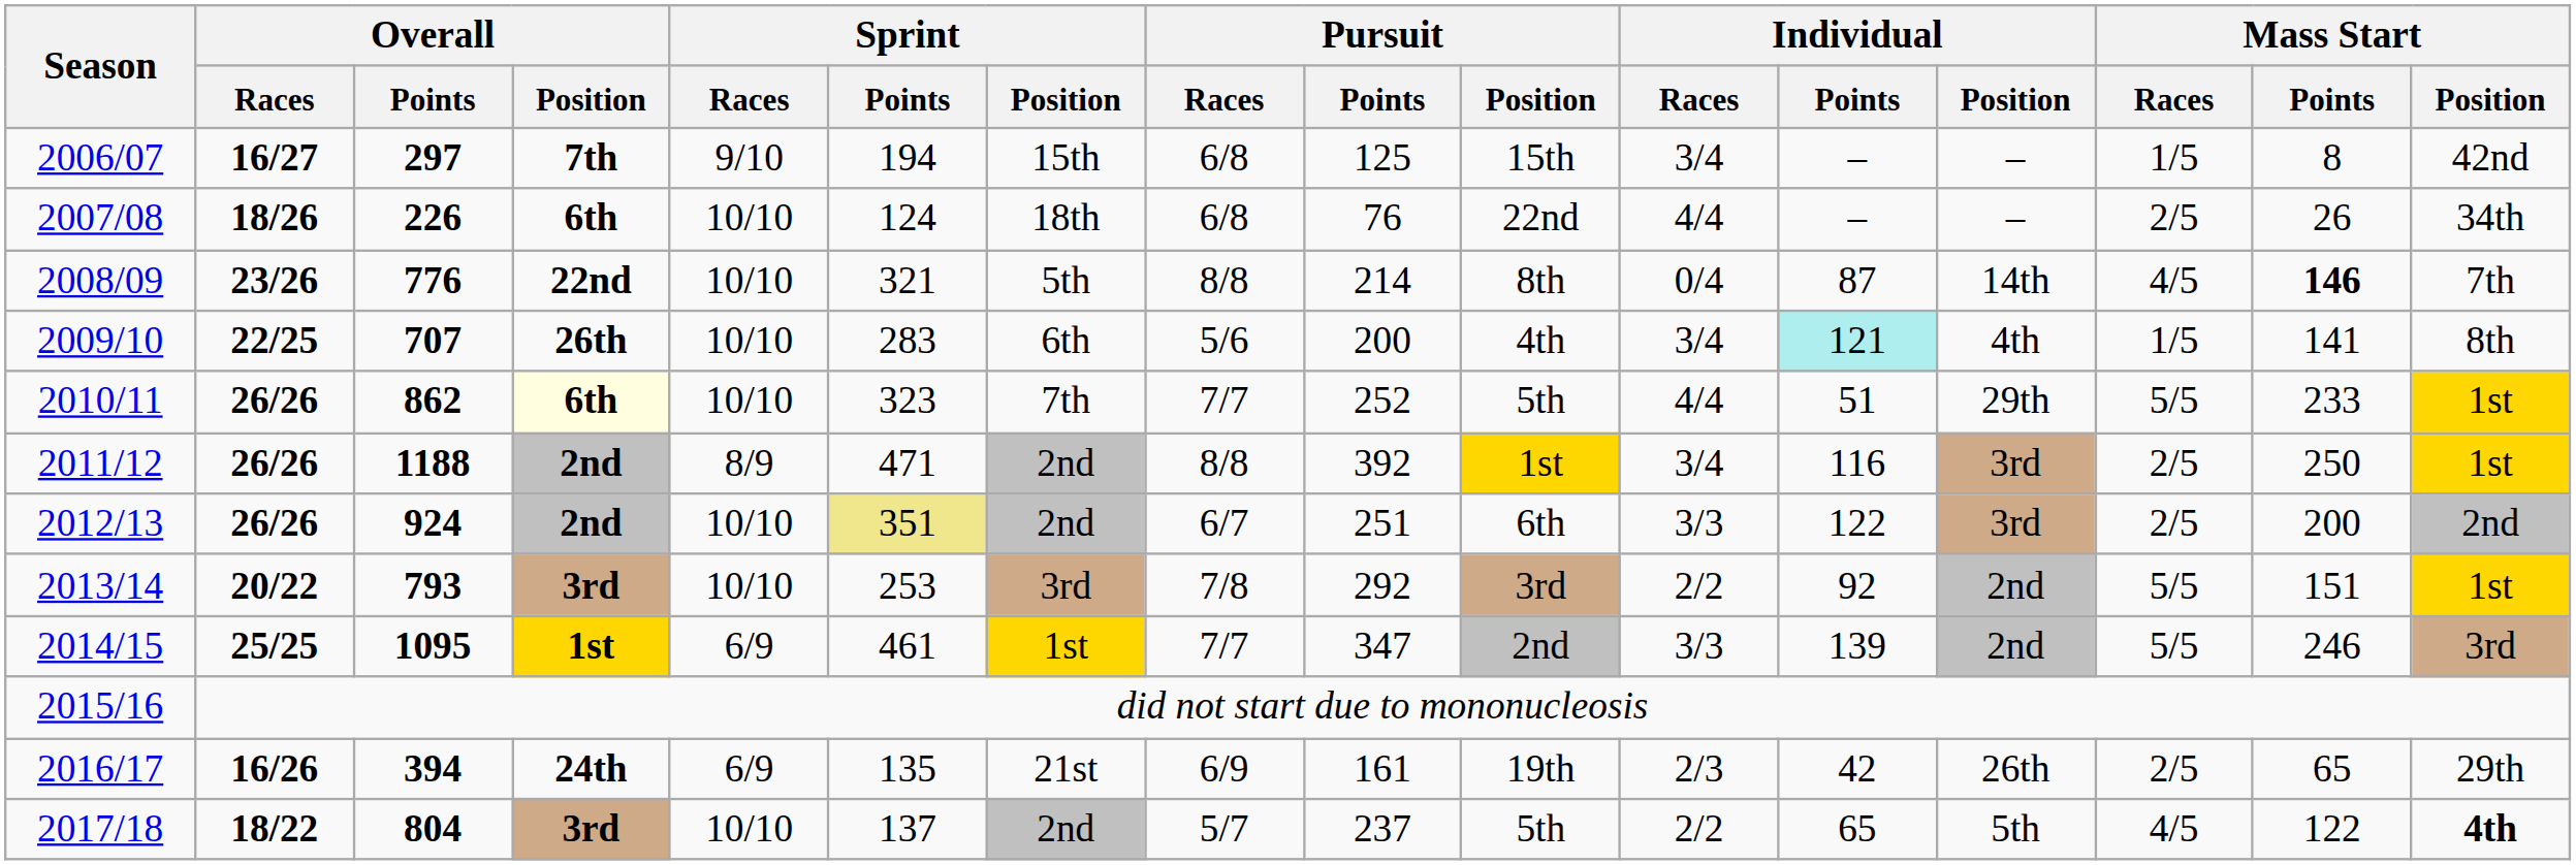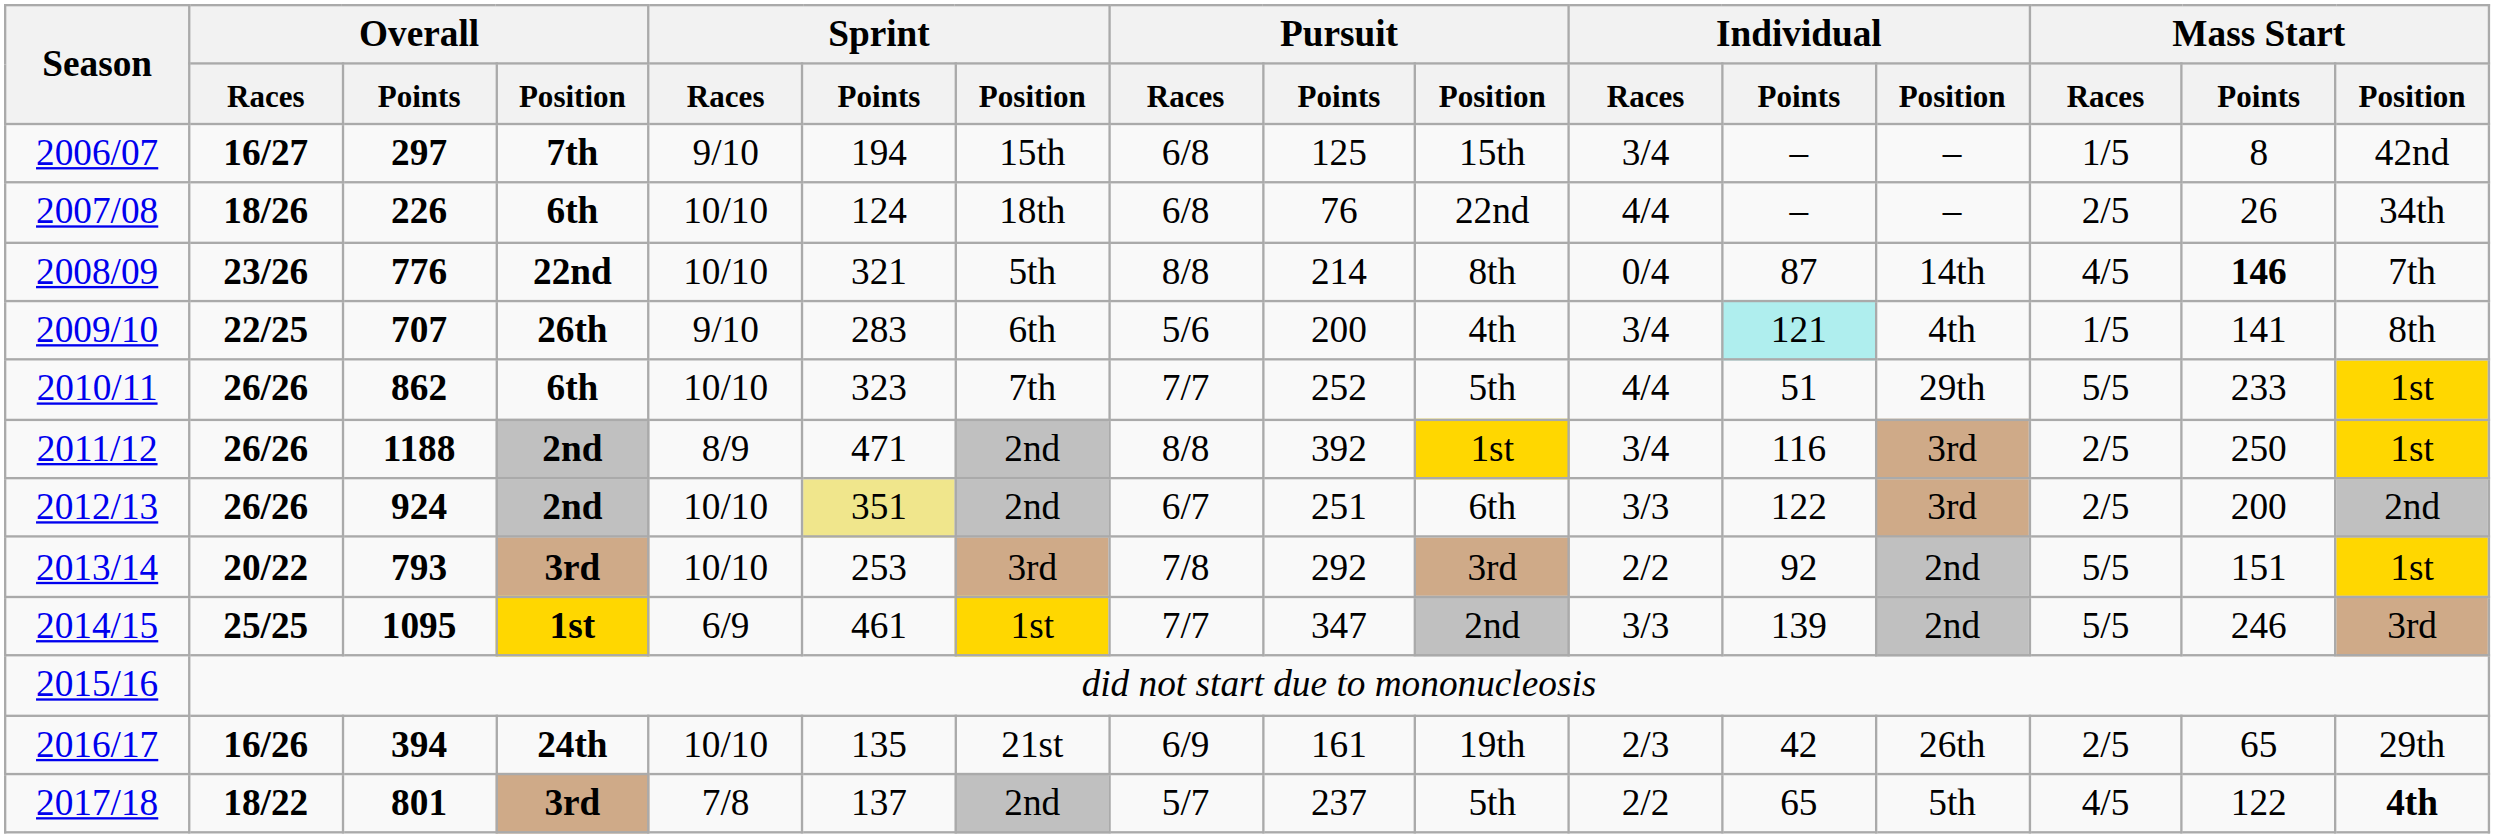 <table class="wikitable" style="text-align:center;">
 <tr class="hintergrundfarbe5">
 <th rowspan="2" style="width:6%;">Season</th>
 <th colspan="3">Overall</th>
 <th colspan="3">Sprint</th>
 <th colspan="3">Pursuit</th>
 <th colspan="3">Individual</th>
 <th colspan="3">Mass Start</th>
 </tr>
 <tr class="hintergrundfarbe5">
 <th style="width:5%;"><small>Races</small></th>
 <th style="width:5%;"><small>Points</small></th>
 <th style="width:5%;"><small>Position</small></th>
 <th style="width:5%;"><small>Races</small></th>
 <th style="width:5%;"><small>Points</small></th>
 <th style="width:5%;"><small>Position</small></th>
 <th style="width:5%;"><small>Races</small></th>
 <th style="width:5%;"><small>Points</small></th>
 <th style="width:5%;"><small>Position</small></th>
 <th style="width:5%;"><small>Races</small></th>
 <th style="width:5%;"><small>Points</small></th>
 <th style="width:5%;"><small>Position</small></th>
 <th style="width:5%;"><small>Races</small></th>
 <th style="width:5%;"><small>Points</small></th>
 <th style="width:5%;"><small>Position</small></th>
 </tr>
 <tr>
 <td><a href='#'>2006/07</a></td>
 <td><strong>16/27</strong></td>
 <td><strong>297</strong></td>
 <td><strong>7th</strong></td>
 <td>9/10</td>
 <td>194</td>
 <td>15th</td>
 <td>6/8</td>
 <td>125</td>
 <td>15th</td>
 <td>3/4</td>
 <td>–</td>
 <td>–</td>
 <td>1/5</td>
 <td>8</td>
 <td>42nd</td>
 </tr>
 <tr>
 <td><a href='#'>2007/08</a></td>
 <td><strong>18/26</strong></td>
 <td><strong>226</strong></td>
 <td><strong>6th</strong></td>
 <td>10/10</td>
 <td>124</td>
 <td>18th</td>
 <td>6/8</td>
 <td>76</td>
 <td>22nd</td>
 <td>4/4</td>
 <td>–</td>
 <td>–</td>
 <td>2/5</td>
 <td>26</td>
 <td>34th</td>
 </tr>
 <tr>
 <td><a href='#'>2008/09</a></td>
 <td><strong>23/26</strong></td>
 <td><strong>776</strong></td>
 <td><strong>22nd</strong></td>
 <td>10/10</td>
 <td>321</td>
 <td>5th</td>
 <td>8/8</td>
 <td>214</td>
 <td>8th</td>
 <td>0/4</td>
 <td>87</td>
 <td>14th</td>
 <td>4/5</td>
 <td><strong>146</strong></td>
 <td>7th</td>
 </tr>
 <tr>
 <td><a href='#'>2009/10</a></td>
 <td><strong>22/25</strong></td>
 <td><strong>707</strong></td>
 <td><strong>26th</strong></td>
-<td>10/10</td>
+<td>9/10</td>
 <td>283</td>
 <td>6th</td>
 <td>5/6</td>
 <td>200</td>
 <td>4th</td>
 <td>3/4</td>
 <td style="background: paleturquoise;">121</td>
 <td>4th</td>
 <td>1/5</td>
 <td>141</td>
 <td>8th</td>
 </tr>
 <tr>
 <td><a href='#'>2010/11</a></td>
 <td><strong>26/26</strong></td>
 <td><strong>862</strong></td>
-<td style="background: lightyellow;"><strong>6th</strong></td>
+<td><strong>6th</strong></td>
 <td>10/10</td>
 <td>323</td>
 <td>7th</td>
 <td>7/7</td>
 <td>252</td>
 <td>5th</td>
 <td>4/4</td>
 <td>51</td>
 <td>29th</td>
 <td>5/5</td>
 <td>233</td>
 <td style=" background:gold;">1st</td>
 </tr>
 <tr>
 <td><a href='#'>2011/12</a></td>
 <td><strong>26/26</strong></td>
 <td><strong>1188</strong></td>
 <td style="background:silver;"><strong>2nd</strong></td>
 <td>8/9</td>
 <td>471</td>
 <td style="background:silver;">2nd</td>
 <td>8/8</td>
 <td>392</td>
 <td style=" background:gold">1st</td>
 <td>3/4</td>
 <td>116</td>
 <td style="background:#cfaa88;">3rd</td>
 <td>2/5</td>
 <td>250</td>
 <td style="background:gold;">1st</td>
 </tr>
 <tr>
 <td><a href='#'>2012/13</a></td>
 <td><strong>26/26</strong></td>
 <td><strong>924</strong></td>
 <td style="background:silver;"><strong>2nd</strong></td>
 <td>10/10</td>
 <td style="background: khaki;">351</td>
 <td style="background:silver;">2nd</td>
 <td>6/7</td>
 <td>251</td>
 <td>6th</td>
 <td>3/3</td>
 <td>122</td>
 <td style="background:#cfaa88;">3rd</td>
 <td>2/5</td>
 <td>200</td>
 <td style="background:silver;">2nd</td>
 </tr>
 <tr>
 <td><a href='#'>2013/14</a></td>
 <td><strong>20/22</strong></td>
 <td><strong>793</strong></td>
 <td style="background:#cfaa88;"><strong>3rd</strong></td>
 <td>10/10</td>
 <td>253</td>
 <td style=" background:#cfaa88;">3rd</td>
 <td>7/8</td>
 <td>292</td>
 <td style="background:#cfaa88;">3rd</td>
 <td>2/2</td>
 <td>92</td>
 <td style="background:silver;">2nd</td>
 <td>5/5</td>
 <td>151</td>
 <td style="background:gold;">1st</td>
 </tr>
 <tr>
 <td><a href='#'>2014/15</a></td>
 <td><strong>25/25</strong></td>
 <td><strong>1095</strong></td>
 <td style=" background:gold"><strong>1st</strong></td>
 <td>6/9</td>
 <td>461</td>
 <td style=" background:gold">1st</td>
 <td>7/7</td>
 <td>347</td>
 <td style="background:silver;">2nd</td>
 <td>3/3</td>
 <td>139</td>
 <td style="background:silver;">2nd</td>
 <td>5/5</td>
 <td>246</td>
 <td style="background:#cfaa88;">3rd</td>
 </tr>
 <tr>
 <td><a href='#'>2015/16</a></td>
 <td colspan=15><em>did not start due to mononucleosis</em></td>
 </tr>
 <tr>
 <td><a href='#'>2016/17</a></td>
 <td><strong>16/26</strong></td>
 <td><strong>394</strong></td>
 <td><strong>24th</strong></td>
-<td>6/9</td>
+<td>10/10</td>
 <td>135</td>
 <td>21st</td>
 <td>6/9</td>
 <td>161</td>
 <td>19th</td>
 <td>2/3</td>
 <td>42</td>
 <td>26th</td>
 <td>2/5</td>
 <td>65</td>
 <td>29th</td>
 </tr>
 <tr>
 <td><a href='#'>2017/18</a></td>
 <td><strong>18/22</strong></td>
-<td><strong>804</strong></td>
+<td><strong>801</strong></td>
 <td style="background:#cfaa88;"><strong>3rd</strong></td>
-<td>10/10</td>
+<td>7/8</td>
 <td>137</td>
 <td style="background:silver;">2nd</td>
 <td>5/7</td>
 <td>237</td>
 <td>5th</td>
 <td>2/2</td>
 <td>65</td>
 <td>5th</td>
 <td>4/5</td>
 <td>122</td>
 <td><strong>4th</strong></td>
 </tr>
 </table>
